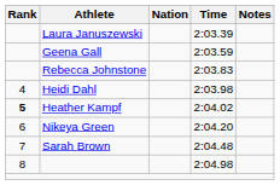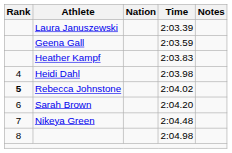 <table class="wikitable mw-datatable sortable" style="text-align:center;">
 <tr>
 <th>Rank</th>
 <th>Athlete</th>
 <th>Nation</th>
 <th>Time</th>
 <th>Notes</th>
 </tr>
 <tr>
 <td></td>
 <td align=left><a href='#'>Laura Januszewski</a></td>
 <td align=left></td>
 <td>2:03.39</td>
 <td></td>
 </tr>
 <tr>
 <td></td>
 <td align=left><a href='#'>Geena Gall</a></td>
 <td align=left></td>
 <td>2:03.59</td>
 <td></td>
 </tr>
 <tr>
 <td></td>
-<td align=left><a href='#'>Rebecca Johnstone</a></td>
+<td align=left><a href='#'>Heather Kampf</a></td>
 <td align=left></td>
 <td>2:03.83</td>
 <td></td>
 </tr>
 <tr>
 <td>4</td>
 <td align=left><a href='#'>Heidi Dahl</a></td>
 <td align=left></td>
 <td>2:03.98</td>
 <td></td>
 </tr>
 <tr>
 <td><strong>5</strong></td>
-<td align=left><a href='#'>Heather Kampf</a></td>
+<td align=left><a href='#'>Rebecca Johnstone</a></td>
 <td align=left></td>
 <td>2:04.02</td>
 <td></td>
 </tr>
 <tr>
 <td>6</td>
-<td align=left><a href='#'>Nikeya Green</a></td>
+<td align=left><a href='#'>Sarah Brown</a></td>
 <td align=left></td>
 <td>2:04.20</td>
 <td></td>
 </tr>
 <tr>
 <td>7</td>
-<td align=left><a href='#'>Sarah Brown</a></td>
+<td align=left><a href='#'>Nikeya Green</a></td>
 <td align=left></td>
 <td>2:04.48</td>
 <td></td>
 </tr>
 <tr>
 <td>8</td>
 <td align=left></td>
 <td align=left></td>
 <td>2:04.98</td>
 <td></td>
 </tr>
 <tr class="sortbottom">
 <td colspan=5></td>
 </tr>
 </table>
